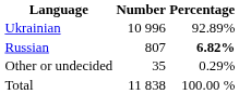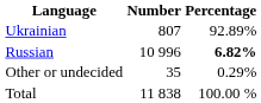 <table class="standard">
 <tr>
 <th>Language</th>
 <th>Number</th>
 <th>Percentage</th>
 </tr>
 <tr>
 <td><a href='#'>Ukrainian</a></td>
-<td align="right">10 996</td>
+<td align="right">807</td>
 <td align="right">92.89%</td>
 </tr>
 <tr>
 <td><a href='#'>Russian</a></td>
-<td align="right">807</td>
+<td align="right">10 996</td>
 <td align="right"><strong>6.82%</strong></td>
 </tr>
 <tr>
 <td>Other or undecided</td>
 <td align="right">35</td>
 <td align="right">0.29%</td>
 </tr>
 <tr>
 <td>Total</td>
 <td align="right">11 838</td>
 <td align="right">100.00 %</td>
 </tr>
 </table>
